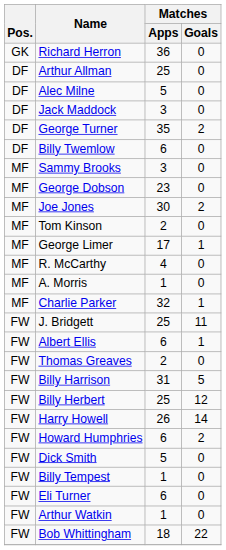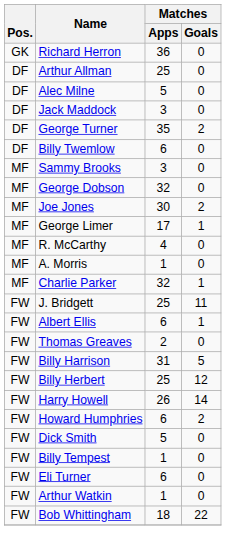 <table class="wikitable" style="text-align:center">
 <tr>
 <th rowspan="2" valign="bottom">Pos.</th>
 <th rowspan="2">Name</th>
 <th colspan="2" width="85">Matches</th>
 </tr>
 <tr>
 <th>Apps</th>
 <th>Goals</th>
 </tr>
 <tr>
 <td>GK</td>
 <td align="left"> <a href='#'>Richard Herron</a></td>
 <td>36</td>
 <td>0</td>
 </tr>
 <tr>
 <td>DF</td>
 <td align="left"> <a href='#'>Arthur Allman</a></td>
 <td>25</td>
 <td>0</td>
 </tr>
 <tr>
 <td>DF</td>
 <td align="left"> <a href='#'>Alec Milne</a></td>
 <td>5</td>
 <td>0</td>
 </tr>
 <tr>
 <td>DF</td>
 <td align="left"> <a href='#'>Jack Maddock</a></td>
 <td>3</td>
 <td>0</td>
 </tr>
 <tr>
 <td>DF</td>
 <td align="left"> <a href='#'>George Turner</a></td>
 <td>35</td>
 <td>2</td>
 </tr>
 <tr>
 <td>DF</td>
 <td align="left"> <a href='#'>Billy Twemlow</a></td>
 <td>6</td>
 <td>0</td>
 </tr>
 <tr>
 <td>MF</td>
 <td align="left"> <a href='#'>Sammy Brooks</a></td>
 <td>3</td>
 <td>0</td>
 </tr>
 <tr>
 <td>MF</td>
 <td align="left"> <a href='#'>George Dobson</a></td>
-<td>23</td>
+<td>32</td>
 <td>0</td>
 </tr>
 <tr>
 <td>MF</td>
 <td align="left"> <a href='#'>Joe Jones</a></td>
 <td>30</td>
 <td>2</td>
-</tr>
-<tr>
-<td>MF</td>
-<td align="left"> Tom Kinson</td>
-<td>2</td>
-<td>0</td>
 </tr>
 <tr>
 <td>MF</td>
 <td align="left"> George Limer</td>
 <td>17</td>
 <td>1</td>
 </tr>
 <tr>
 <td>MF</td>
 <td align="left"> R. McCarthy</td>
 <td>4</td>
 <td>0</td>
 </tr>
 <tr>
 <td>MF</td>
 <td align="left"> A. Morris</td>
 <td>1</td>
 <td>0</td>
 </tr>
 <tr>
 <td>MF</td>
 <td align="left"> <a href='#'>Charlie Parker</a></td>
 <td>32</td>
 <td>1</td>
 </tr>
 <tr>
 <td>FW</td>
 <td align="left"> J. Bridgett</td>
 <td>25</td>
 <td>11</td>
 </tr>
 <tr>
 <td>FW</td>
 <td align="left"> <a href='#'>Albert Ellis</a></td>
 <td>6</td>
 <td>1</td>
 </tr>
 <tr>
 <td>FW</td>
 <td align="left"> <a href='#'>Thomas Greaves</a></td>
 <td>2</td>
 <td>0</td>
 </tr>
 <tr>
 <td>FW</td>
 <td align="left"> <a href='#'>Billy Harrison</a></td>
 <td>31</td>
 <td>5</td>
 </tr>
 <tr>
 <td>FW</td>
 <td align="left"> <a href='#'>Billy Herbert</a></td>
 <td>25</td>
 <td>12</td>
 </tr>
 <tr>
 <td>FW</td>
 <td align="left"> <a href='#'>Harry Howell</a></td>
 <td>26</td>
 <td>14</td>
 </tr>
 <tr>
 <td>FW</td>
 <td align="left"> <a href='#'>Howard Humphries</a></td>
 <td>6</td>
 <td>2</td>
 </tr>
 <tr>
 <td>FW</td>
 <td align="left"> <a href='#'>Dick Smith</a></td>
 <td>5</td>
 <td>0</td>
 </tr>
 <tr>
 <td>FW</td>
 <td align="left"> <a href='#'>Billy Tempest</a></td>
 <td>1</td>
 <td>0</td>
 </tr>
 <tr>
 <td>FW</td>
 <td align="left"> <a href='#'>Eli Turner</a></td>
 <td>6</td>
 <td>0</td>
 </tr>
 <tr>
 <td>FW</td>
 <td align="left"> <a href='#'>Arthur Watkin</a></td>
 <td>1</td>
 <td>0</td>
 </tr>
 <tr>
 <td>FW</td>
 <td align="left"> <a href='#'>Bob Whittingham</a></td>
 <td>18</td>
 <td>22</td>
 </tr>
 <tr>
 </tr>
 </table>
